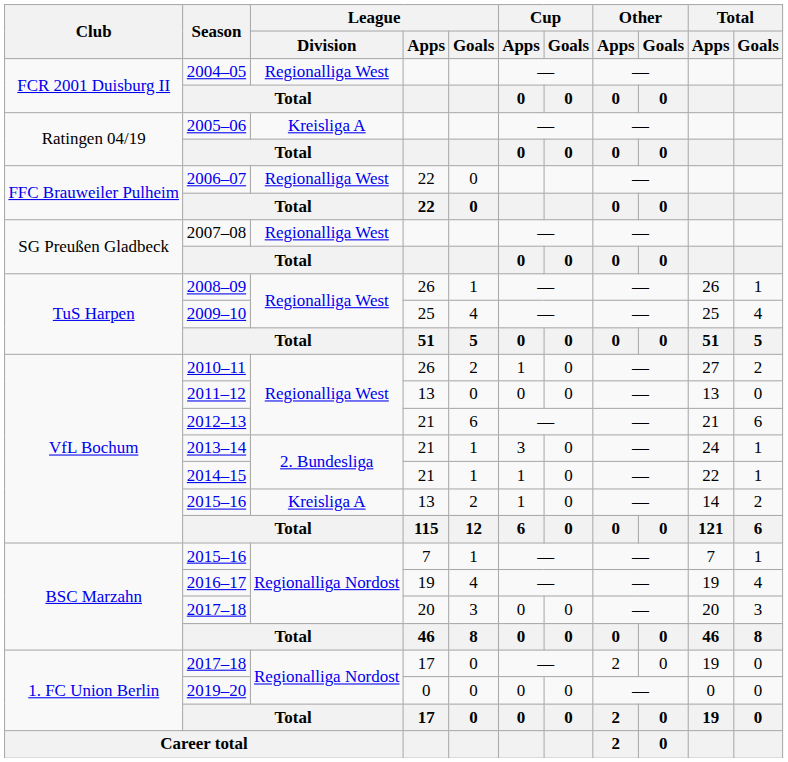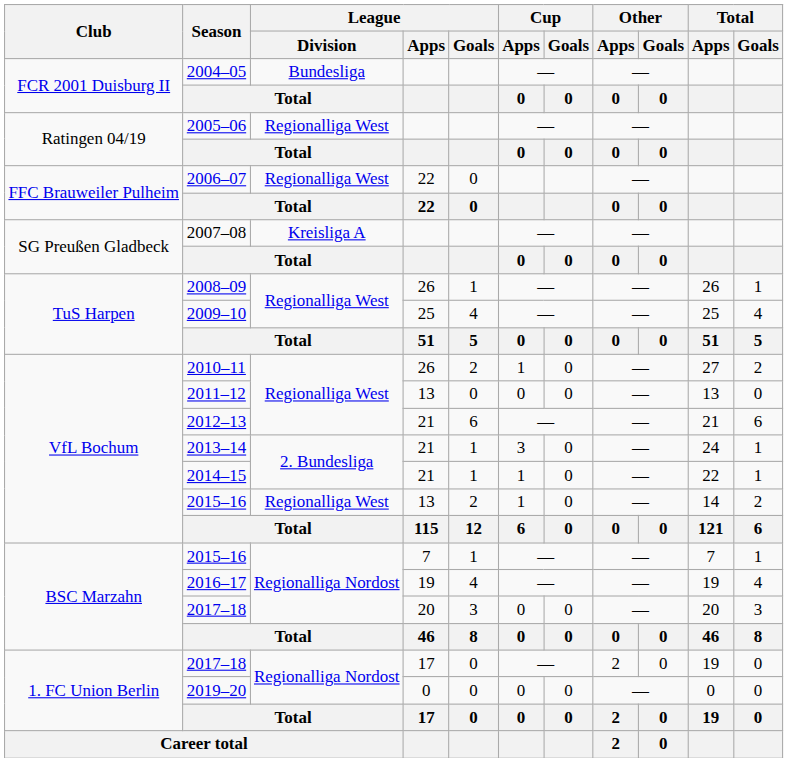 <table class="wikitable" style="text-align:center">
 <tr>
 <th rowspan="2">Club</th>
 <th rowspan="2">Season</th>
 <th colspan="3">League</th>
 <th colspan="2">Cup</th>
 <th colspan="2">Other</th>
 <th colspan="2">Total</th>
 </tr>
 <tr>
 <th>Division</th>
 <th>Apps</th>
 <th>Goals</th>
 <th>Apps</th>
 <th>Goals</th>
 <th>Apps</th>
 <th>Goals</th>
 <th>Apps</th>
 <th>Goals</th>
 </tr>
 <tr>
 <td rowspan=2><a href='#'>FCR 2001 Duisburg II</a></td>
 <td><a href='#'>2004–05</a></td>
-<td><a href='#'>Regionalliga West</a></td>
+<td><a href='#'>Bundesliga</a></td>
 <td></td>
 <td></td>
 <td colspan="2">—</td>
 <td colspan="2">—</td>
 <td></td>
 <td></td>
 </tr>
 <tr>
 <th colspan=2>Total</th>
 <th></th>
 <th></th>
 <th>0</th>
 <th>0</th>
 <th>0</th>
 <th>0</th>
 <th></th>
 <th></th>
 </tr>
 <tr>
 <td rowspan=2>Ratingen 04/19</td>
 <td><a href='#'>2005–06</a></td>
-<td><a href='#'>Kreisliga A</a></td>
+<td><a href='#'>Regionalliga West</a></td>
 <td></td>
 <td></td>
 <td colspan="2">—</td>
 <td colspan="2">—</td>
 <td></td>
 <td></td>
 </tr>
 <tr>
 <th colspan=2>Total</th>
 <th></th>
 <th></th>
 <th>0</th>
 <th>0</th>
 <th>0</th>
 <th>0</th>
 <th></th>
 <th></th>
 </tr>
 <tr>
 <td rowspan=2><a href='#'>FFC Brauweiler Pulheim</a></td>
 <td><a href='#'>2006–07</a></td>
 <td><a href='#'>Regionalliga West</a></td>
 <td>22</td>
 <td>0</td>
 <td></td>
 <td></td>
 <td colspan="2">—</td>
 <td></td>
 <td></td>
 </tr>
 <tr>
 <th colspan=2>Total</th>
 <th>22</th>
 <th>0</th>
 <th></th>
 <th></th>
 <th>0</th>
 <th>0</th>
 <th></th>
 <th></th>
 </tr>
 <tr>
 <td rowspan=2>SG Preußen Gladbeck</td>
 <td>2007–08</td>
-<td><a href='#'>Regionalliga West</a></td>
+<td><a href='#'>Kreisliga A</a></td>
 <td></td>
 <td></td>
 <td colspan="2">—</td>
 <td colspan="2">—</td>
 <td></td>
 <td></td>
 </tr>
 <tr>
 <th colspan=2>Total</th>
 <th></th>
 <th></th>
 <th>0</th>
 <th>0</th>
 <th>0</th>
 <th>0</th>
 <th></th>
 <th></th>
 </tr>
 <tr>
 <td rowspan=3><a href='#'>TuS Harpen</a></td>
 <td><a href='#'>2008–09</a></td>
 <td rowspan=2><a href='#'>Regionalliga West</a></td>
 <td>26</td>
 <td>1</td>
 <td colspan="2">—</td>
 <td colspan="2">—</td>
 <td>26</td>
 <td>1</td>
 </tr>
 <tr>
 <td><a href='#'>2009–10</a></td>
 <td>25</td>
 <td>4</td>
 <td colspan="2">—</td>
 <td colspan="2">—</td>
 <td>25</td>
 <td>4</td>
 </tr>
 <tr>
 <th colspan=2>Total</th>
 <th>51</th>
 <th>5</th>
 <th>0</th>
 <th>0</th>
 <th>0</th>
 <th>0</th>
 <th>51</th>
 <th>5</th>
 </tr>
 <tr>
 <td rowspan=7><a href='#'>VfL Bochum</a></td>
 <td><a href='#'>2010–11</a></td>
 <td rowspan=3><a href='#'>Regionalliga West</a></td>
 <td>26</td>
 <td>2</td>
 <td>1</td>
 <td>0</td>
 <td colspan="2">—</td>
 <td>27</td>
 <td>2</td>
 </tr>
 <tr>
 <td><a href='#'>2011–12</a></td>
 <td>13</td>
 <td>0</td>
 <td>0</td>
 <td>0</td>
 <td colspan="2">—</td>
 <td>13</td>
 <td>0</td>
 </tr>
 <tr>
 <td><a href='#'>2012–13</a></td>
 <td>21</td>
 <td>6</td>
 <td colspan="2">—</td>
 <td colspan="2">—</td>
 <td>21</td>
 <td>6</td>
 </tr>
 <tr>
 <td><a href='#'>2013–14</a></td>
 <td rowspan=2><a href='#'>2. Bundesliga</a></td>
 <td>21</td>
 <td>1</td>
 <td>3</td>
 <td>0</td>
 <td colspan="2">—</td>
 <td>24</td>
 <td>1</td>
 </tr>
 <tr>
 <td><a href='#'>2014–15</a></td>
 <td>21</td>
 <td>1</td>
 <td>1</td>
 <td>0</td>
 <td colspan="2">—</td>
 <td>22</td>
 <td>1</td>
 </tr>
 <tr>
 <td><a href='#'>2015–16</a></td>
-<td><a href='#'>Kreisliga A</a></td>
+<td><a href='#'>Regionalliga West</a></td>
 <td>13</td>
 <td>2</td>
 <td>1</td>
 <td>0</td>
 <td colspan="2">—</td>
 <td>14</td>
 <td>2</td>
 </tr>
 <tr>
 <th colspan=2>Total</th>
 <th>115</th>
 <th>12</th>
 <th>6</th>
 <th>0</th>
 <th>0</th>
 <th>0</th>
 <th>121</th>
 <th>6</th>
 </tr>
 <tr>
 <td rowspan=4><a href='#'>BSC Marzahn</a></td>
 <td><a href='#'>2015–16</a></td>
 <td rowspan=3><a href='#'>Regionalliga Nordost</a></td>
 <td>7</td>
 <td>1</td>
 <td colspan="2">—</td>
 <td colspan="2">—</td>
 <td>7</td>
 <td>1</td>
 </tr>
 <tr>
 <td><a href='#'>2016–17</a></td>
 <td>19</td>
 <td>4</td>
 <td colspan="2">—</td>
 <td colspan="2">—</td>
 <td>19</td>
 <td>4</td>
 </tr>
 <tr>
 <td><a href='#'>2017–18</a></td>
 <td>20</td>
 <td>3</td>
 <td>0</td>
 <td>0</td>
 <td colspan="2">—</td>
 <td>20</td>
 <td>3</td>
 </tr>
 <tr>
 <th colspan=2>Total</th>
 <th>46</th>
 <th>8</th>
 <th>0</th>
 <th>0</th>
 <th>0</th>
 <th>0</th>
 <th>46</th>
 <th>8</th>
 </tr>
 <tr>
 <td rowspan=3><a href='#'>1. FC Union Berlin</a></td>
 <td><a href='#'>2017–18</a></td>
 <td rowspan=2><a href='#'>Regionalliga Nordost</a></td>
 <td>17</td>
 <td>0</td>
 <td colspan="2">—</td>
 <td>2</td>
 <td>0</td>
 <td>19</td>
 <td>0</td>
 </tr>
 <tr>
 <td><a href='#'>2019–20</a></td>
 <td>0</td>
 <td>0</td>
 <td>0</td>
 <td>0</td>
 <td colspan="2">—</td>
 <td>0</td>
 <td>0</td>
 </tr>
 <tr>
 <th colspan=2>Total</th>
 <th>17</th>
 <th>0</th>
 <th>0</th>
 <th>0</th>
 <th>2</th>
 <th>0</th>
 <th>19</th>
 <th>0</th>
 </tr>
 <tr>
 <th colspan=3>Career total</th>
 <th></th>
 <th></th>
 <th></th>
 <th></th>
 <th>2</th>
 <th>0</th>
 <th></th>
 <th></th>
 </tr>
 </table>
